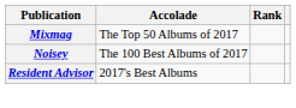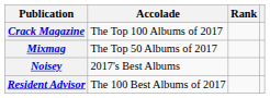 <table class="sortable wikitable plainrowheaders">
 <tr>
 <th>Publication</th>
 <th>Accolade</th>
 <th>Rank</th>
 <th class="unsortable"></th>
+</tr>
+<tr>
+<th scope="row"><em><a href='#'>Crack Magazine</a></em></th>
+<td>The Top 100 Albums of 2017</td>
+<td></td>
+<td></td>
 </tr>
 <tr>
 <th scope="row"><em><a href='#'>Mixmag</a></em></th>
 <td>The Top 50 Albums of 2017</td>
 <td></td>
 <td></td>
 </tr>
 <tr>
 <th scope="row"><em><a href='#'>Noisey</a></em></th>
-<td>The 100 Best Albums of 2017</td>
+<td>2017's Best Albums</td>
 <td></td>
 <td></td>
 </tr>
 <tr>
 <th scope="row"><em><a href='#'>Resident Advisor</a></em></th>
-<td>2017's Best Albums</td>
+<td>The 100 Best Albums of 2017</td>
 <td></td>
 <td></td>
 </tr>
 </table>
